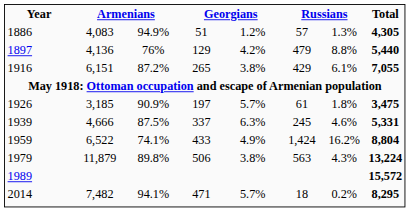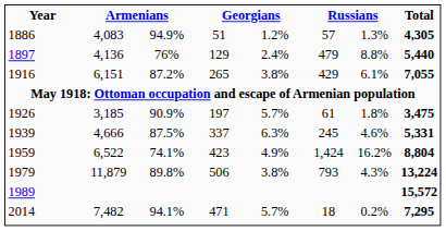 <table style="text-align:center; font-size:85%; border:1px solid black; background:#fafafa">
 <tr>
 <th scope="col" style="width:70px;">Year</th>
 <th scope="col" colspan=2 style="width:115px;"><a href='#'>Armenians</a></th>
 <th scope="col" colspan=2 style="width:110px;"><a href='#'>Georgians</a></th>
 <th scope="col" colspan=2 style="width:90px;"><a href='#'>Russians</a></th>
 <th scope="col" style="width:70">Total</th>
 </tr>
 <tr>
 <td style="text-align:left;">1886</td>
 <td>4,083</td>
 <td>94.9%</td>
 <td>51</td>
 <td>1.2%</td>
 <td>57</td>
 <td>1.3%</td>
 <th>4,305</th>
 </tr>
 <tr>
 <td style="text-align:left;"><a href='#'>1897</a></td>
 <td>4,136</td>
 <td>76%</td>
 <td>129</td>
-<td>4.2%</td>
+<td>2.4%</td>
 <td>479</td>
 <td>8.8%</td>
 <th>5,440</th>
 </tr>
 <tr>
 <td style="text-align:left;">1916</td>
 <td>6,151</td>
 <td>87.2%</td>
 <td>265</td>
 <td>3.8%</td>
 <td>429</td>
 <td>6.1%</td>
 <th>7,055</th>
 </tr>
 <tr>
 <th colspan=8>May 1918: <a href='#'>Ottoman occupation</a> and escape of Armenian population</th>
 </tr>
 <tr>
 <td style="text-align:left;">1926</td>
 <td>3,185</td>
 <td>90.9%</td>
 <td>197</td>
 <td>5.7%</td>
 <td>61</td>
 <td>1.8%</td>
 <th>3,475</th>
 </tr>
 <tr>
 <td style="text-align:left;">1939</td>
 <td>4,666</td>
 <td>87.5%</td>
 <td>337</td>
 <td>6.3%</td>
 <td>245</td>
 <td>4.6%</td>
 <th>5,331</th>
 </tr>
 <tr>
 <td style="text-align:left;">1959</td>
 <td>6,522</td>
 <td>74.1%</td>
-<td>433</td>
+<td>423</td>
 <td>4.9%</td>
 <td>1,424</td>
 <td>16.2%</td>
 <td><strong>8,804</strong></td>
 </tr>
 <tr>
 <td style="text-align:left;">1979</td>
 <td>11,879</td>
 <td>89.8%</td>
 <td>506</td>
 <td>3.8%</td>
-<td>563</td>
+<td>793</td>
 <td>4.3%</td>
 <th>13,224</th>
 </tr>
 <tr>
 <td style="text-align:left;"><a href='#'>1989</a></td>
 <td></td>
 <td></td>
 <td></td>
 <td></td>
 <td></td>
 <td></td>
 <th>15,572</th>
 </tr>
 <tr>
 <td style="text-align:left;">2014</td>
 <td>7,482</td>
 <td>94.1%</td>
 <td>471</td>
 <td>5.7%</td>
 <td>18</td>
 <td>0.2%</td>
-<th>8,295</th>
+<th>7,295</th>
 </tr>
 <tr>
 </tr>
 </table>
